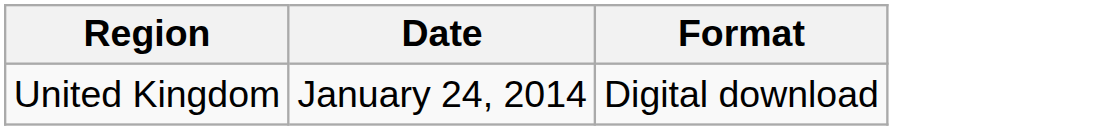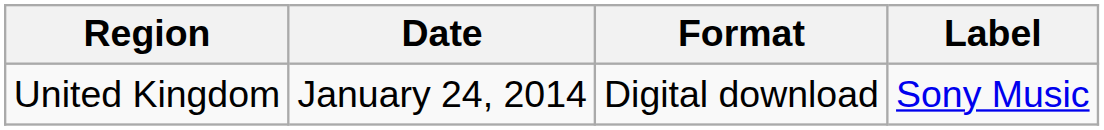 <table class=wikitable>
 <tr>
 <th>Region</th>
 <th>Date</th>
 <th>Format</th>
+<th>Label</th>
 </tr>
 <tr>
 <td>United Kingdom</td>
 <td>January 24, 2014</td>
 <td>Digital download</td>
+<td><a href='#'>Sony Music</a></td>
 </tr>
 </table>
